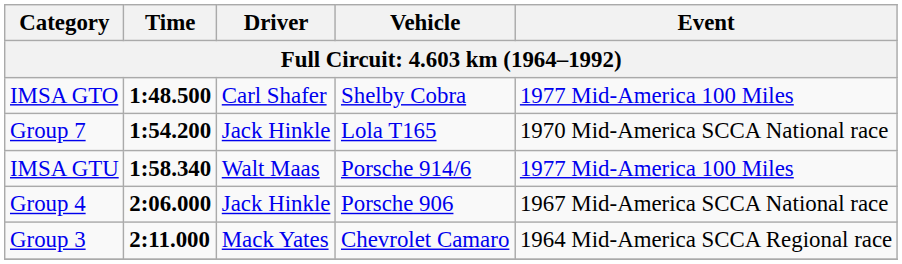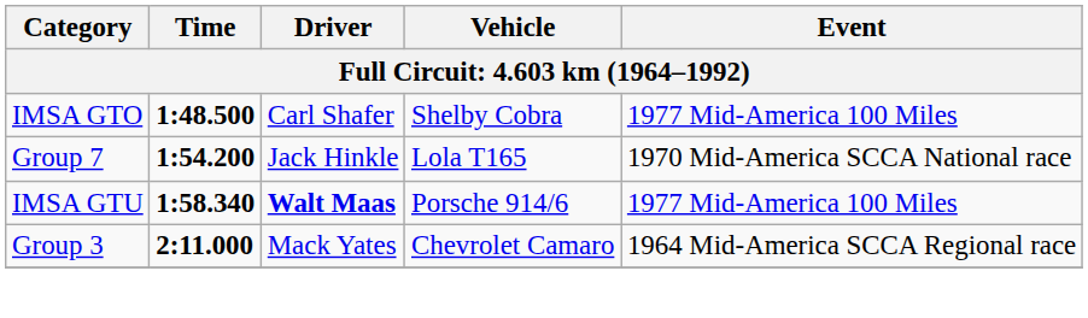 <table class="wikitable">
 <tr>
 <th>Category</th>
 <th>Time</th>
 <th>Driver</th>
 <th>Vehicle</th>
 <th>Event</th>
 </tr>
 <tr>
 <th colspan=5>Full Circuit: 4.603 km (1964–1992)</th>
 </tr>
 <tr>
 <td><a href='#'>IMSA GTO</a></td>
 <td><strong>1:48.500</strong></td>
 <td><a href='#'>Carl Shafer</a></td>
 <td><a href='#'>Shelby Cobra</a></td>
 <td><a href='#'>1977 Mid-America 100 Miles</a></td>
 </tr>
 <tr>
 <td><a href='#'>Group 7</a></td>
 <td><strong>1:54.200</strong></td>
 <td><a href='#'>Jack Hinkle</a></td>
 <td><a href='#'>Lola T165</a></td>
 <td>1970 Mid-America SCCA National race</td>
 </tr>
 <tr>
 <td><a href='#'>IMSA GTU</a></td>
 <td><strong>1:58.340</strong></td>
-<td><a href='#'>Walt Maas</a></td>
+<td><strong><a href='#'>Walt Maas</a></strong></td>
 <td><a href='#'>Porsche 914/6</a></td>
 <td><a href='#'>1977 Mid-America 100 Miles</a></td>
-</tr>
-<tr>
-<td><a href='#'>Group 4</a></td>
-<td><strong>2:06.000</strong></td>
-<td><a href='#'>Jack Hinkle</a></td>
-<td><a href='#'>Porsche 906</a></td>
-<td>1967 Mid-America SCCA National race</td>
 </tr>
 <tr>
 <td><a href='#'>Group 3</a></td>
 <td><strong>2:11.000</strong></td>
 <td><a href='#'>Mack Yates</a></td>
 <td><a href='#'>Chevrolet Camaro</a></td>
 <td>1964 Mid-America SCCA Regional race</td>
 </tr>
 <tr>
 </tr>
 </table>
